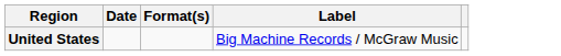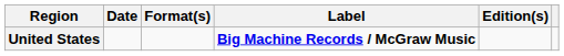 <table class="wikitable plainrowheaders">
 <tr>
 <th scope="col">Region</th>
 <th scope="col">Date</th>
 <th scope="col">Format(s)</th>
 <th scope="col">Label</th>
+<th scope="col">Edition(s)</th>
 <th scope="col"></th>
 </tr>
 <tr>
 <th scope="row">United States</th>
 <td></td>
 <td></td>
-<td><a href='#'>Big Machine Records</a> / McGraw Music</td>
+<td><strong><a href='#'>Big Machine Records</a> / McGraw Music</strong></td>
+<td></td>
 <td style="text-align:center;"></td>
 </tr>
 </table>
